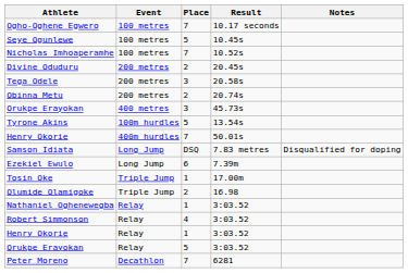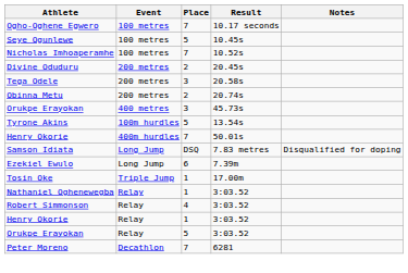 <table class="wikitable sortable">
 <tr>
 <th>Athlete</th>
 <th>Event</th>
 <th>Place</th>
 <th>Result</th>
 <th>Notes</th>
 </tr>
 <tr>
 <td><a href='#'>Ogho-Oghene Egwero</a></td>
 <td><a href='#'>100 metres</a></td>
 <td>7</td>
 <td>10.17 seconds</td>
 <td></td>
 </tr>
 <tr>
 <td><a href='#'>Seye Ogunlewe</a></td>
 <td>100 metres</td>
 <td>5</td>
 <td>10.45s</td>
 <td></td>
 </tr>
 <tr>
 <td><a href='#'>Nicholas Imhoaperamhe</a></td>
 <td>100 metres</td>
 <td>7</td>
 <td>10.52s</td>
 <td></td>
 </tr>
 <tr>
 <td><a href='#'>Divine Oduduru</a></td>
 <td><a href='#'>200 metres</a></td>
 <td>2</td>
 <td>20.45s</td>
 <td></td>
 </tr>
 <tr>
 <td><a href='#'>Tega Odele</a></td>
 <td>200 metres</td>
 <td>3</td>
 <td>20.58s</td>
 <td></td>
 </tr>
 <tr>
 <td><a href='#'>Obinna Metu</a></td>
 <td>200 metres</td>
 <td>2</td>
 <td>20.74s</td>
 <td></td>
 </tr>
 <tr>
 <td><a href='#'>Orukpe Erayokan</a></td>
 <td><a href='#'>400 metres</a></td>
 <td>3</td>
 <td>45.73s</td>
 <td></td>
 </tr>
 <tr>
 <td><a href='#'>Tyrone Akins</a></td>
 <td><a href='#'>100m hurdles</a></td>
 <td>5</td>
 <td>13.54s</td>
 <td></td>
 </tr>
 <tr>
 <td><a href='#'>Henry Okorie</a></td>
 <td><a href='#'>400m hurdles</a></td>
 <td>7</td>
 <td>50.01s</td>
 <td></td>
 </tr>
 <tr>
 <td><a href='#'>Samson Idiata</a></td>
 <td><a href='#'>Long Jump</a></td>
 <td>DSQ</td>
 <td>7.83 metres</td>
 <td>Disqualified for doping</td>
 </tr>
 <tr>
 <td><a href='#'>Ezekiel Ewulo</a></td>
 <td>Long Jump</td>
 <td>6</td>
 <td>7.39m</td>
 <td></td>
 </tr>
 <tr>
 <td><a href='#'>Tosin Oke</a></td>
 <td><a href='#'>Triple Jump</a></td>
 <td>1</td>
 <td>17.00m</td>
 <td></td>
 </tr>
 <tr>
-<td><a href='#'>Olumide Olamigoke</a></td>
-<td>Triple Jump</td>
-<td>2</td>
-<td>16.98</td>
-<td></td>
-</tr>
-<tr>
 <td><a href='#'>Nathaniel Oghenewegba</a></td>
 <td><a href='#'> Relay</a></td>
 <td>1</td>
 <td>3:03.52</td>
 <td></td>
 </tr>
 <tr>
 <td><a href='#'>Robert Simmonson</a></td>
 <td> Relay</td>
 <td>4</td>
 <td>3:03.52</td>
 <td></td>
 </tr>
 <tr>
 <td><a href='#'>Henry Okorie</a></td>
 <td> Relay</td>
 <td>1</td>
 <td>3:03.52</td>
 <td></td>
 </tr>
 <tr>
 <td><a href='#'>Orukpe Erayokan</a></td>
 <td> Relay</td>
 <td>5</td>
 <td>3:03.52</td>
 <td></td>
 </tr>
 <tr>
 <td><a href='#'>Peter Moreno</a></td>
 <td><a href='#'>Decathlon</a></td>
 <td>7</td>
 <td>6281</td>
 <td></td>
 </tr>
 </table>
